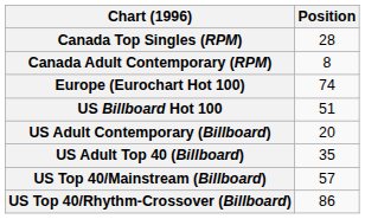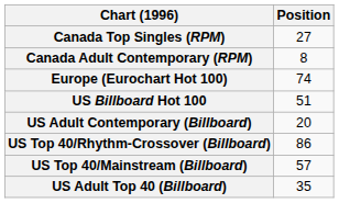 <table class="wikitable sortable plainrowheaders" style="text-align:center">
 <tr>
 <th>Chart (1996)</th>
 <th>Position</th>
 </tr>
 <tr>
 <th scope="row">Canada Top Singles (<em>RPM</em>)</th>
-<td>28</td>
+<td>27</td>
 </tr>
 <tr>
 <th scope="row">Canada Adult Contemporary (<em>RPM</em>)</th>
 <td>8</td>
 </tr>
 <tr>
 <th scope="row">Europe (Eurochart Hot 100)</th>
 <td>74</td>
 </tr>
 <tr>
 <th scope="row">US <em>Billboard</em> Hot 100</th>
 <td>51</td>
 </tr>
 <tr>
 <th scope="row">US Adult Contemporary (<em>Billboard</em>)</th>
 <td>20</td>
 </tr>
 <tr>
-<th scope="row">US Adult Top 40 (<em>Billboard</em>)</th>
-<td>35</td>
+<th scope="row">US Top 40/Rhythm-Crossover (<em>Billboard</em>)</th>
+<td>86</td>
 </tr>
 <tr>
 <th scope="row">US Top 40/Mainstream (<em>Billboard</em>)</th>
 <td>57</td>
 </tr>
 <tr>
-<th scope="row">US Top 40/Rhythm-Crossover (<em>Billboard</em>)</th>
-<td>86</td>
+<th scope="row">US Adult Top 40 (<em>Billboard</em>)</th>
+<td>35</td>
 </tr>
 </table>
